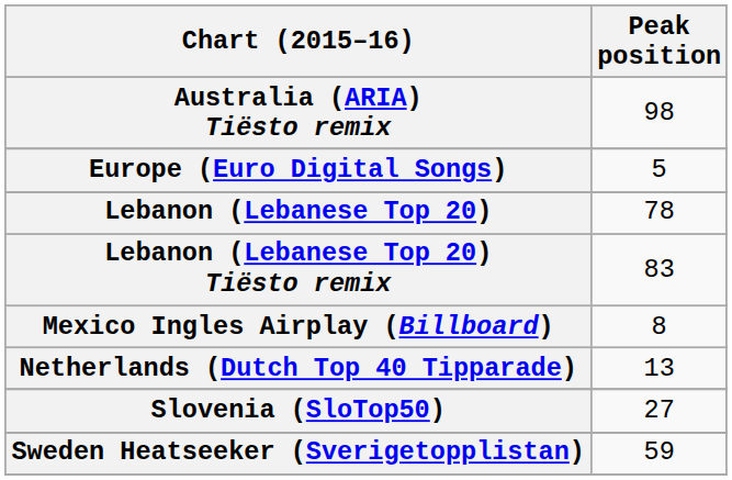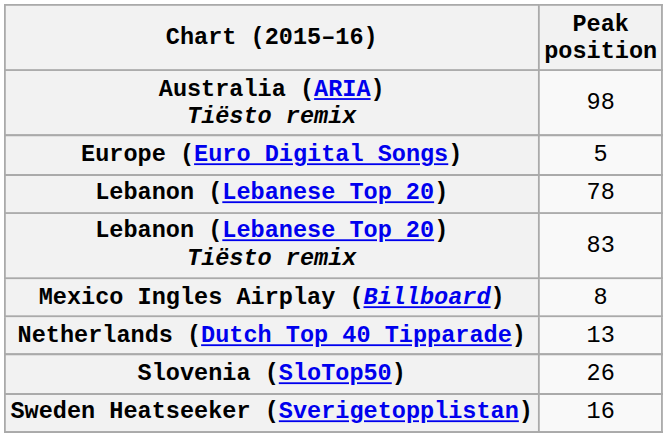 <table class="wikitable sortable plainrowheaders" style="text-align: center;">
 <tr>
 <th scope="col">Chart (2015–16)</th>
 <th scope="col">Peak<br>position</th>
 </tr>
 <tr>
 <th scope="row">Australia (<a href='#'>ARIA</a>)<br><em>Tiësto remix</em></th>
 <td>98</td>
 </tr>
 <tr>
 </tr>
 <tr>
 </tr>
 <tr>
 </tr>
 <tr>
 <th scope="row">Europe (<a href='#'>Euro Digital Songs</a>)</th>
 <td>5</td>
 </tr>
 <tr>
 </tr>
 <tr>
 </tr>
 <tr>
 </tr>
 <tr>
 </tr>
 <tr>
 </tr>
 <tr>
 <th scope="row">Lebanon (<a href='#'>Lebanese Top 20</a>)</th>
 <td>78</td>
 </tr>
 <tr>
 <th scope="row">Lebanon (<a href='#'>Lebanese Top 20</a>)<br><em>Tiësto remix</em></th>
 <td>83</td>
 </tr>
 <tr>
 <th scope="row">Mexico Ingles Airplay (<em><a href='#'>Billboard</a></em>)</th>
 <td>8</td>
 </tr>
 <tr>
 <th scope="row">Netherlands (<a href='#'>Dutch Top 40 Tipparade</a>)</th>
 <td>13</td>
 </tr>
 <tr>
 </tr>
 <tr>
 </tr>
 <tr>
 </tr>
 <tr>
 <th scope="row">Slovenia (<a href='#'>SloTop50</a>)</th>
-<td>27</td>
+<td>26</td>
 </tr>
 <tr>
 </tr>
 <tr>
 <th scope="row">Sweden Heatseeker (<a href='#'>Sverigetopplistan</a>)</th>
-<td>59</td>
+<td>16</td>
 </tr>
 <tr>
 </tr>
 <tr>
 </tr>
 <tr>
 </tr>
 </table>
